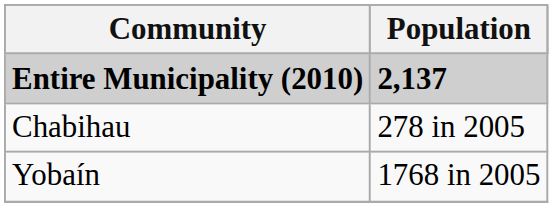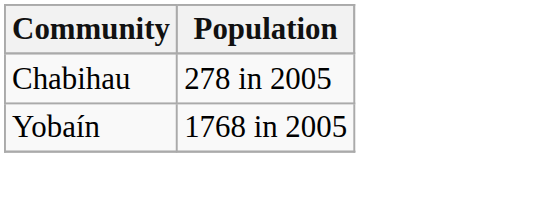 <table class="wikitable">
 <tr style="background:#111111; color:#111111;">
 <th><strong>Community</strong></th>
 <th><strong>Population</strong></th>
-</tr>
-<tr style="background:#CFCFCF;">
-<td><strong>Entire Municipality (2010)</strong></td>
-<td><strong>2,137</strong></td>
 </tr>
 <tr>
 <td>Chabihau</td>
 <td>278 in 2005</td>
 </tr>
 <tr>
 <td>Yobaín</td>
 <td>1768 in 2005</td>
 </tr>
 <tr>
 </tr>
 </table>
